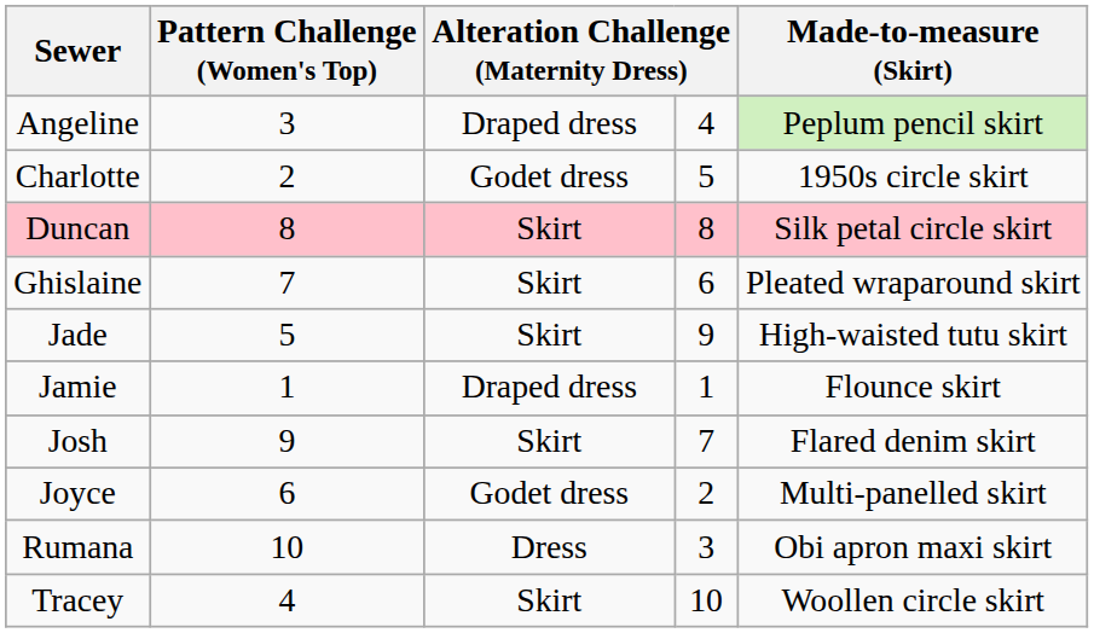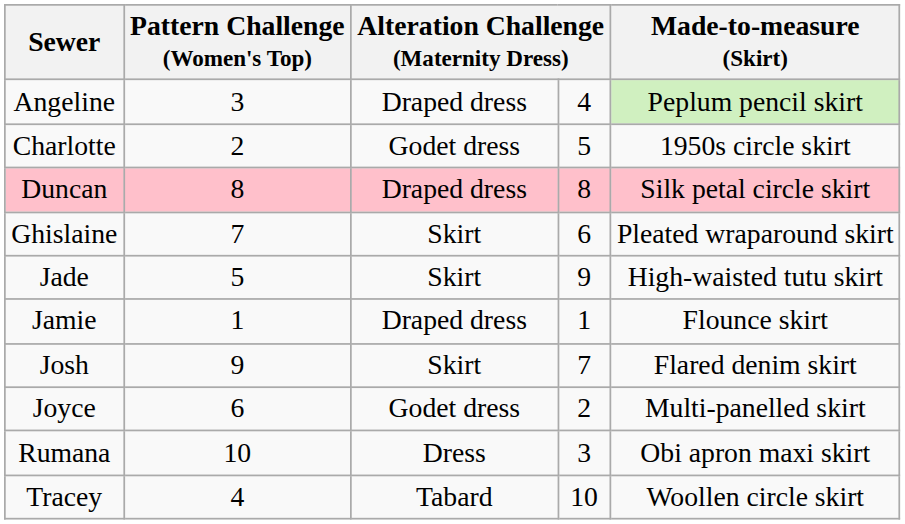 <table class="wikitable" style="text-align:center;">
 <tr>
 <th>Sewer</th>
 <th>Pattern Challenge<br><small>(Women's Top)</small></th>
 <th Colspan=2>Alteration Challenge<br><small>(Maternity Dress)</small></th>
 <th>Made-to-measure<br><small>(Skirt)</small></th>
 </tr>
 <tr>
 <td>Angeline</td>
 <td>3</td>
 <td>Draped dress</td>
 <td>4</td>
 <td style="background:#d0f0c0">Peplum pencil skirt</td>
 </tr>
 <tr>
 <td>Charlotte</td>
 <td>2</td>
 <td>Godet dress</td>
 <td>5</td>
 <td>1950s circle skirt</td>
 </tr>
 <tr style="background:pink">
 <td>Duncan</td>
 <td>8</td>
-<td>Skirt</td>
+<td>Draped dress</td>
 <td>8</td>
 <td>Silk petal circle skirt</td>
 </tr>
 <tr>
 <td>Ghislaine</td>
 <td>7</td>
 <td>Skirt</td>
 <td>6</td>
 <td>Pleated wraparound skirt</td>
 </tr>
 <tr>
 <td>Jade</td>
 <td>5</td>
 <td>Skirt</td>
 <td>9</td>
 <td>High-waisted tutu skirt</td>
 </tr>
 <tr>
 <td>Jamie</td>
 <td>1</td>
 <td>Draped dress</td>
 <td>1</td>
 <td>Flounce skirt</td>
 </tr>
 <tr>
 <td>Josh</td>
 <td>9</td>
 <td>Skirt</td>
 <td>7</td>
 <td>Flared denim skirt</td>
 </tr>
 <tr>
 <td>Joyce</td>
 <td>6</td>
 <td>Godet dress</td>
 <td>2</td>
 <td>Multi-panelled skirt</td>
 </tr>
 <tr>
 <td>Rumana</td>
 <td>10</td>
 <td>Dress</td>
 <td>3</td>
 <td>Obi apron maxi skirt</td>
 </tr>
 <tr>
 <td>Tracey</td>
 <td>4</td>
-<td>Skirt</td>
+<td>Tabard</td>
 <td>10</td>
 <td>Woollen circle skirt</td>
 </tr>
 </table>
